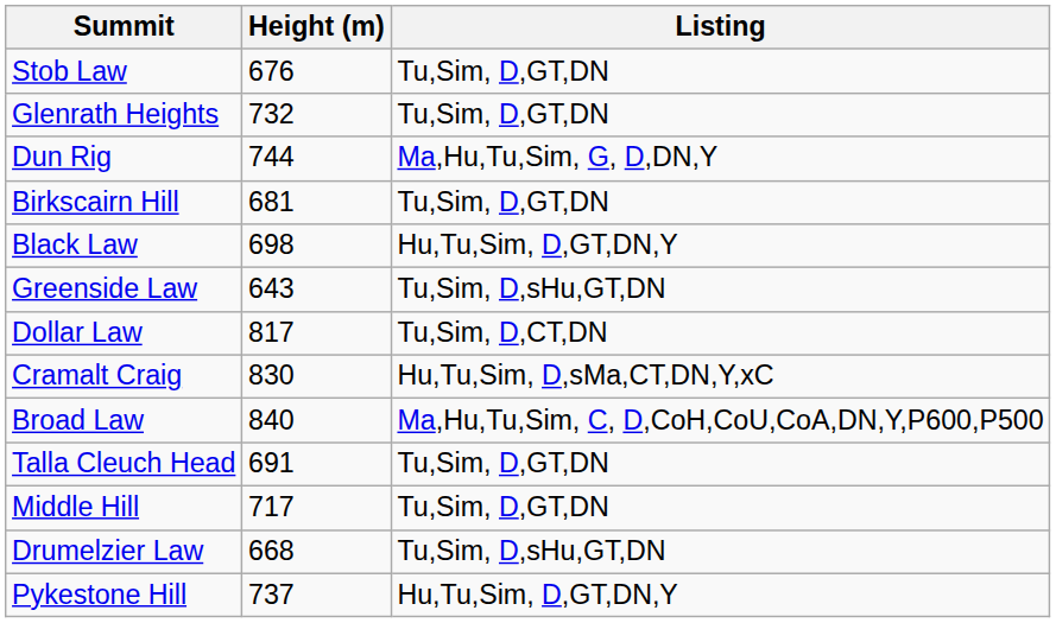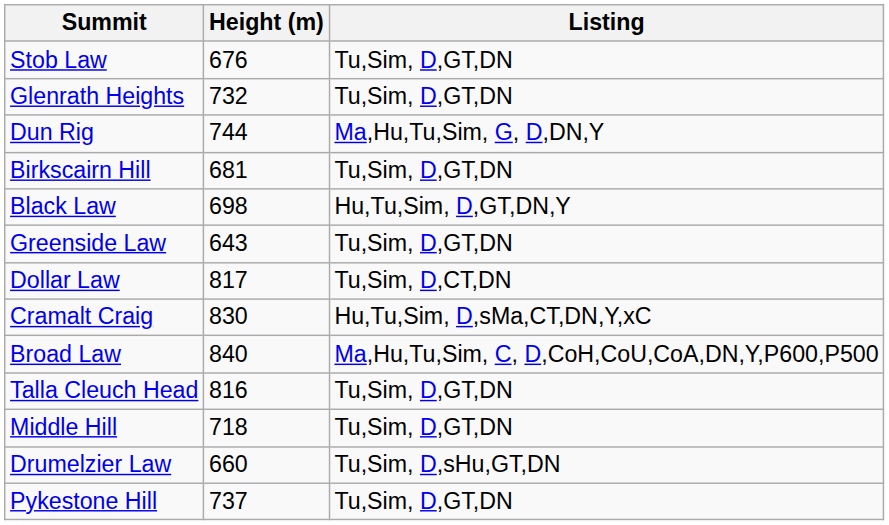 <table class="wikitable sortable">
 <tr>
 <th>Summit</th>
 <th>Height (m)</th>
 <th>Listing</th>
 </tr>
 <tr>
 <td><a href='#'>Stob Law</a></td>
 <td>676</td>
 <td>Tu,Sim, <a href='#'>D</a>,GT,DN</td>
 </tr>
 <tr>
 <td><a href='#'>Glenrath Heights</a></td>
 <td>732</td>
 <td>Tu,Sim, <a href='#'>D</a>,GT,DN</td>
 </tr>
 <tr>
 <td><a href='#'>Dun Rig</a></td>
 <td>744</td>
 <td><a href='#'>Ma</a>,Hu,Tu,Sim, <a href='#'>G</a>, <a href='#'>D</a>,DN,Y</td>
 </tr>
 <tr>
 <td><a href='#'>Birkscairn Hill</a></td>
 <td>681</td>
 <td>Tu,Sim, <a href='#'>D</a>,GT,DN</td>
 </tr>
 <tr>
 <td><a href='#'>Black Law</a></td>
 <td>698</td>
 <td>Hu,Tu,Sim, <a href='#'>D</a>,GT,DN,Y</td>
 </tr>
 <tr>
 <td><a href='#'>Greenside Law</a></td>
 <td>643</td>
-<td>Tu,Sim, <a href='#'>D</a>,sHu,GT,DN</td>
+<td>Tu,Sim, <a href='#'>D</a>,GT,DN</td>
 </tr>
 <tr>
 <td><a href='#'>Dollar Law</a></td>
 <td>817</td>
 <td>Tu,Sim, <a href='#'>D</a>,CT,DN</td>
 </tr>
 <tr>
 <td><a href='#'>Cramalt Craig</a></td>
 <td>830</td>
 <td>Hu,Tu,Sim, <a href='#'>D</a>,sMa,CT,DN,Y,xC</td>
 </tr>
 <tr>
 <td><a href='#'>Broad Law</a></td>
 <td>840</td>
 <td><a href='#'>Ma</a>,Hu,Tu,Sim, <a href='#'>C</a>, <a href='#'>D</a>,CoH,CoU,CoA,DN,Y,P600,P500</td>
 </tr>
 <tr>
 <td><a href='#'>Talla Cleuch Head</a></td>
-<td>691</td>
+<td>816</td>
 <td>Tu,Sim, <a href='#'>D</a>,GT,DN</td>
 </tr>
 <tr>
 <td><a href='#'>Middle Hill</a></td>
-<td>717</td>
+<td>718</td>
 <td>Tu,Sim, <a href='#'>D</a>,GT,DN</td>
 </tr>
 <tr>
 <td><a href='#'>Drumelzier Law</a></td>
-<td>668</td>
+<td>660</td>
 <td>Tu,Sim, <a href='#'>D</a>,sHu,GT,DN</td>
 </tr>
 <tr>
 <td><a href='#'>Pykestone Hill</a></td>
 <td>737</td>
-<td>Hu,Tu,Sim, <a href='#'>D</a>,GT,DN,Y</td>
+<td>Tu,Sim, <a href='#'>D</a>,GT,DN</td>
 </tr>
 </table>
